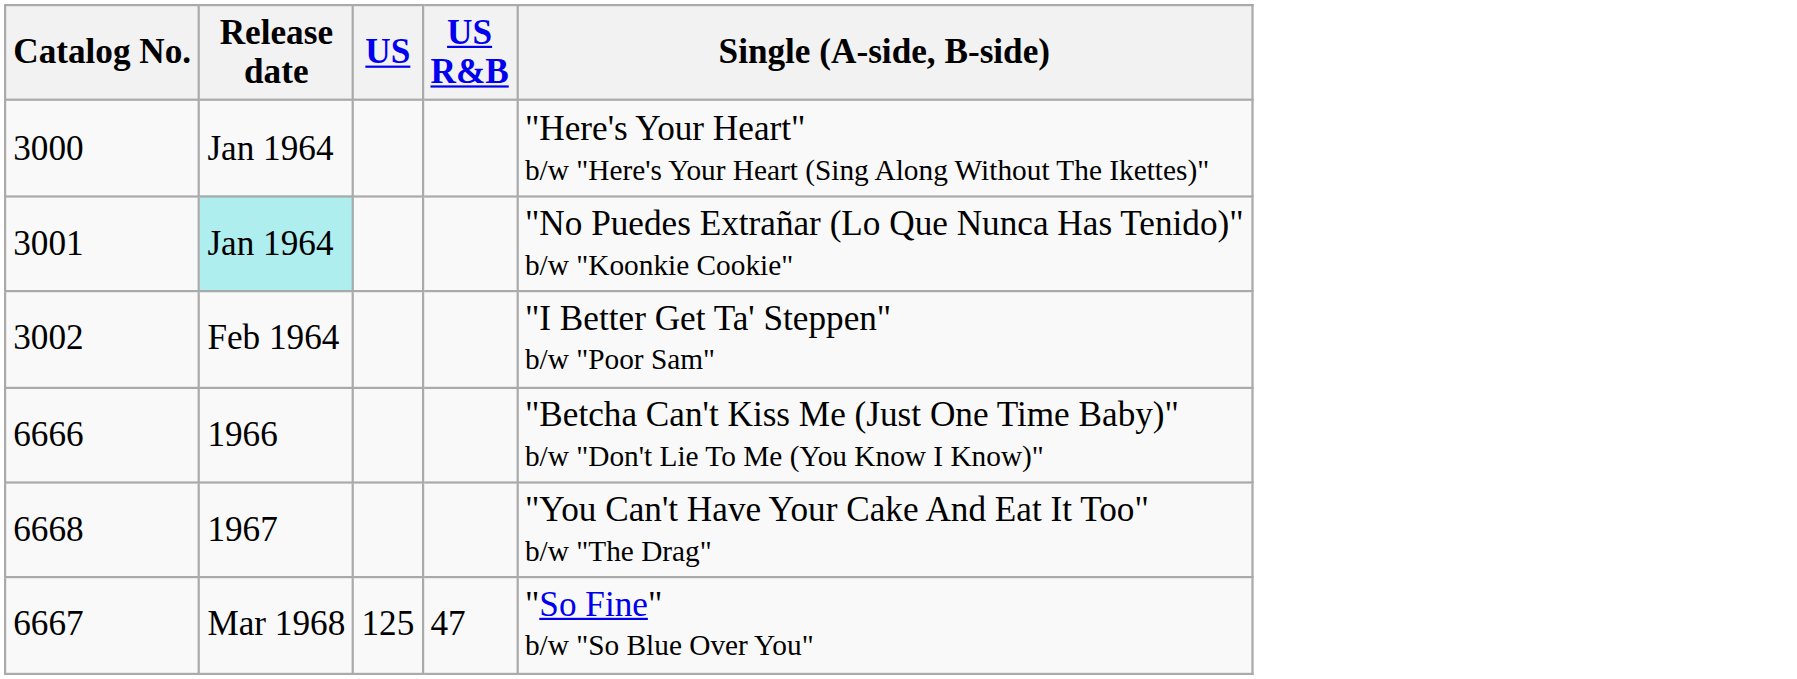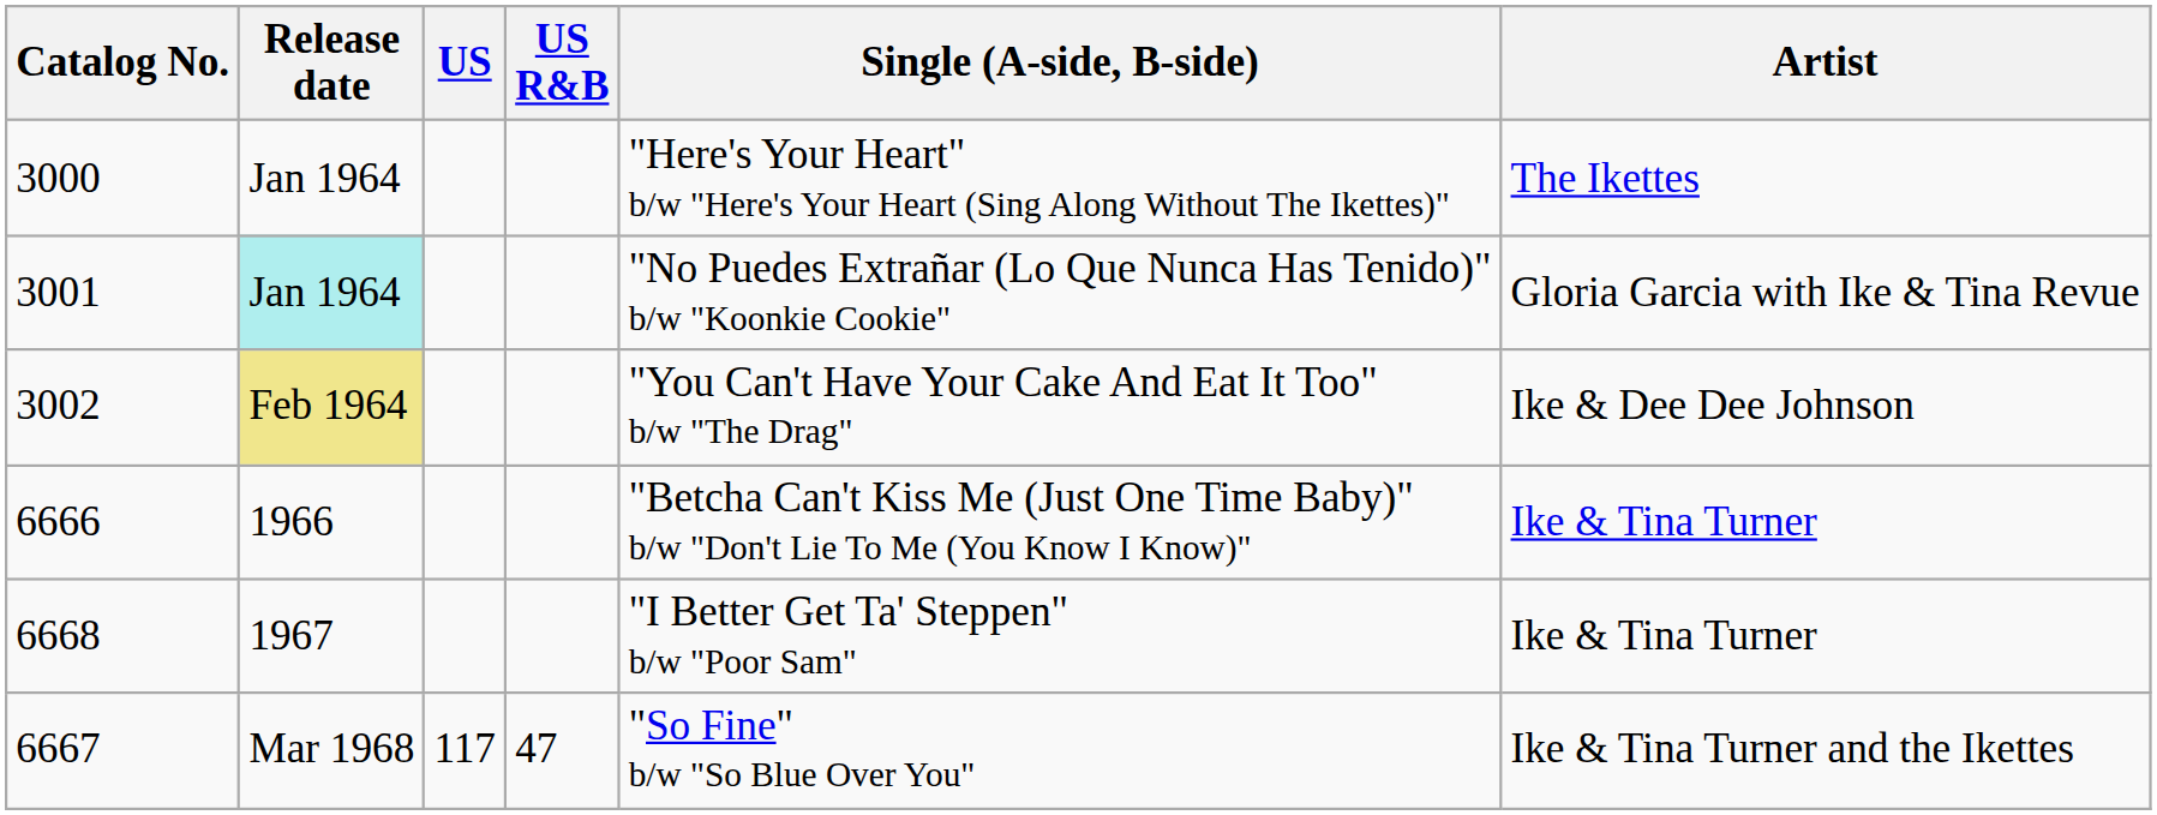 <table class="wikitable">
 <tr>
 <th>Catalog No.</th>
 <th>Release<br>date</th>
 <th><a href='#'>US</a></th>
 <th><a href='#'>US</a><br><a href='#'>R&B</a></th>
 <th><strong>Single (A-side, B-side)</strong></th>
+<th>Artist</th>
 </tr>
 <tr>
 <td>3000</td>
 <td>Jan 1964</td>
 <td></td>
 <td></td>
 <td>"Here's Your Heart"<br><small>b/w "Here's Your Heart (Sing Along Without The Ikettes)"</small></td>
+<td><a href='#'>The Ikettes</a></td>
 </tr>
 <tr>
 <td>3001</td>
 <td style="background: paleturquoise;">Jan 1964</td>
 <td></td>
 <td></td>
 <td>"No Puedes Extrañar (Lo Que Nunca Has Tenido)"<br><small>b/w "Koonkie Cookie"</small></td>
+<td>Gloria Garcia with Ike & Tina Revue</td>
 </tr>
 <tr>
 <td>3002</td>
-<td>Feb 1964</td>
+<td style="background: khaki;">Feb 1964</td>
 <td></td>
 <td></td>
-<td>"I Better Get Ta' Steppen"<br><small>b/w "Poor Sam"</small></td>
+<td>"You Can't Have Your Cake And Eat It Too"<br><small>b/w "The Drag"</small></td>
+<td>Ike & Dee Dee Johnson</td>
 </tr>
 <tr>
 <td>6666</td>
 <td>1966</td>
 <td></td>
 <td></td>
 <td>"Betcha Can't Kiss Me (Just One Time Baby)"<br><small>b/w "Don't Lie To Me (You Know I Know)"</small></td>
+<td><a href='#'>Ike & Tina Turner</a></td>
 </tr>
 <tr>
 <td>6668</td>
 <td>1967</td>
 <td></td>
 <td></td>
-<td>"You Can't Have Your Cake And Eat It Too"<br><small>b/w "The Drag"</small></td>
+<td>"I Better Get Ta' Steppen"<br><small>b/w "Poor Sam"</small></td>
+<td>Ike & Tina Turner</td>
 </tr>
 <tr>
 <td>6667</td>
 <td>Mar 1968</td>
-<td>125</td>
+<td>117</td>
 <td>47</td>
 <td>"<a href='#'>So Fine</a>"<br><small>b/w "So Blue Over You"</small></td>
+<td>Ike & Tina Turner and the Ikettes</td>
 </tr>
 </table>
